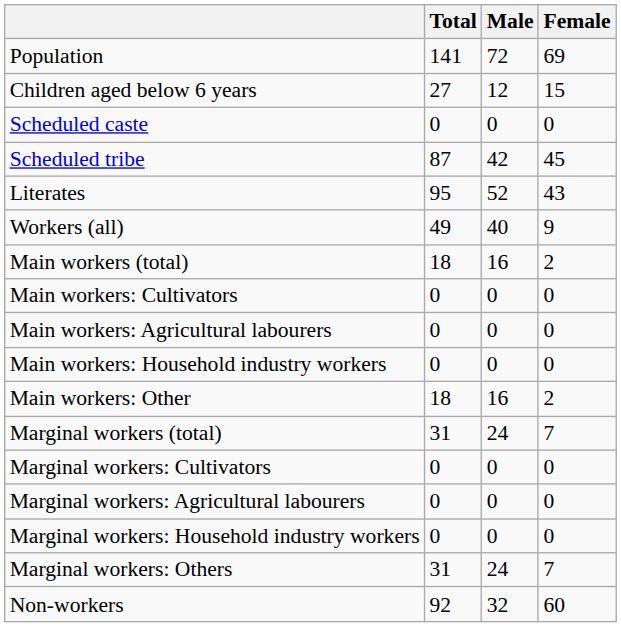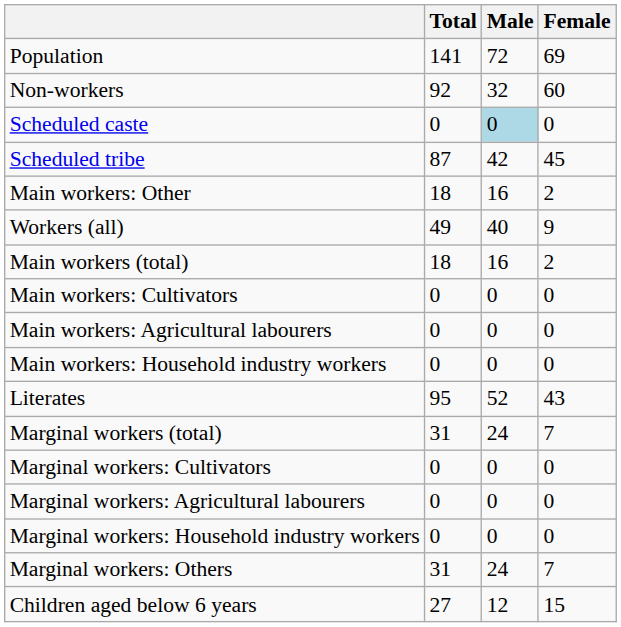 <table class="wikitable sortable">
 <tr>
 <th></th>
 <th>Total</th>
 <th>Male</th>
 <th>Female</th>
 </tr>
 <tr>
 <td>Population</td>
 <td>141</td>
 <td>72</td>
 <td>69</td>
 </tr>
 <tr>
-<td>Children aged below 6 years</td>
-<td>27</td>
-<td>12</td>
-<td>15</td>
+<td>Non-workers</td>
+<td>92</td>
+<td>32</td>
+<td>60</td>
 </tr>
 <tr>
 <td><a href='#'>Scheduled caste</a></td>
 <td>0</td>
-<td>0</td>
+<td style="background: lightblue;">0</td>
 <td>0</td>
 </tr>
 <tr>
 <td><a href='#'>Scheduled tribe</a></td>
 <td>87</td>
 <td>42</td>
 <td>45</td>
 </tr>
 <tr>
-<td>Literates</td>
-<td>95</td>
-<td>52</td>
-<td>43</td>
+<td>Main workers: Other</td>
+<td>18</td>
+<td>16</td>
+<td>2</td>
 </tr>
 <tr>
 <td>Workers (all)</td>
 <td>49</td>
 <td>40</td>
 <td>9</td>
 </tr>
 <tr>
 <td>Main workers (total)</td>
 <td>18</td>
 <td>16</td>
 <td>2</td>
 </tr>
 <tr>
 <td>Main workers: Cultivators</td>
 <td>0</td>
 <td>0</td>
 <td>0</td>
 </tr>
 <tr>
 <td>Main workers: Agricultural labourers</td>
 <td>0</td>
 <td>0</td>
 <td>0</td>
 </tr>
 <tr>
 <td>Main workers: Household industry workers</td>
 <td>0</td>
 <td>0</td>
 <td>0</td>
 </tr>
 <tr>
-<td>Main workers: Other</td>
-<td>18</td>
-<td>16</td>
-<td>2</td>
+<td>Literates</td>
+<td>95</td>
+<td>52</td>
+<td>43</td>
 </tr>
 <tr>
 <td>Marginal workers (total)</td>
 <td>31</td>
 <td>24</td>
 <td>7</td>
 </tr>
 <tr>
 <td>Marginal workers: Cultivators</td>
 <td>0</td>
 <td>0</td>
 <td>0</td>
 </tr>
 <tr>
 <td>Marginal workers: Agricultural labourers</td>
 <td>0</td>
 <td>0</td>
 <td>0</td>
 </tr>
 <tr>
 <td>Marginal workers: Household industry workers</td>
 <td>0</td>
 <td>0</td>
 <td>0</td>
 </tr>
 <tr>
 <td>Marginal workers: Others</td>
 <td>31</td>
 <td>24</td>
 <td>7</td>
 </tr>
 <tr>
-<td>Non-workers</td>
-<td>92</td>
-<td>32</td>
-<td>60</td>
+<td>Children aged below 6 years</td>
+<td>27</td>
+<td>12</td>
+<td>15</td>
 </tr>
 </table>
